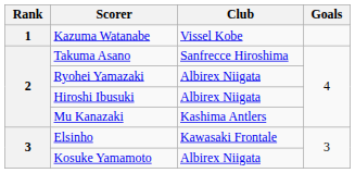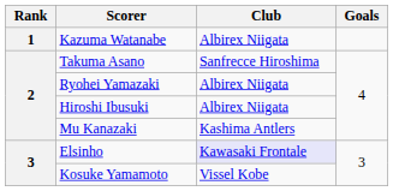 <table class="wikitable">
 <tr>
 <th width=50px>Rank</th>
 <th width=150px>Scorer</th>
 <th width=150px>Club</th>
 <th width=50px>Goals</th>
 </tr>
 <tr>
 <th>1</th>
 <td> <a href='#'>Kazuma Watanabe</a></td>
-<td><a href='#'>Vissel Kobe</a></td>
+<td><a href='#'>Albirex Niigata</a></td>
 <td></td>
 </tr>
 <tr>
 <th rowspan=4>2</th>
 <td> <a href='#'>Takuma Asano</a></td>
 <td><a href='#'>Sanfrecce Hiroshima</a></td>
 <td rowspan=4 style="text-align:center;">4</td>
 </tr>
 <tr>
 <td> <a href='#'>Ryohei Yamazaki</a></td>
 <td><a href='#'>Albirex Niigata</a></td>
 </tr>
 <tr>
 <td> <a href='#'>Hiroshi Ibusuki</a></td>
 <td><a href='#'>Albirex Niigata</a></td>
 </tr>
 <tr>
 <td> <a href='#'>Mu Kanazaki</a></td>
 <td><a href='#'>Kashima Antlers</a></td>
 </tr>
 <tr>
 <th rowspan=2>3</th>
 <td> <a href='#'>Elsinho</a></td>
-<td><a href='#'>Kawasaki Frontale</a></td>
+<td style="background: lavender;"><a href='#'>Kawasaki Frontale</a></td>
 <td rowspan=2 style="text-align:center;">3</td>
 </tr>
 <tr>
 <td> <a href='#'>Kosuke Yamamoto</a></td>
-<td><a href='#'>Albirex Niigata</a></td>
+<td><a href='#'>Vissel Kobe</a></td>
 </tr>
 </table>
